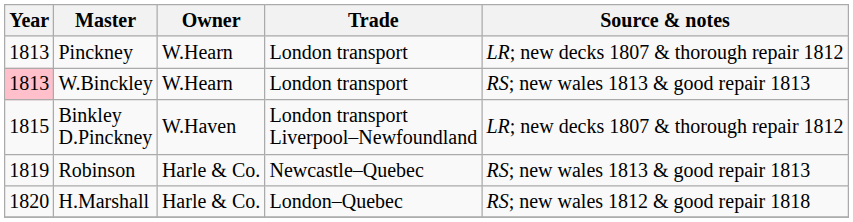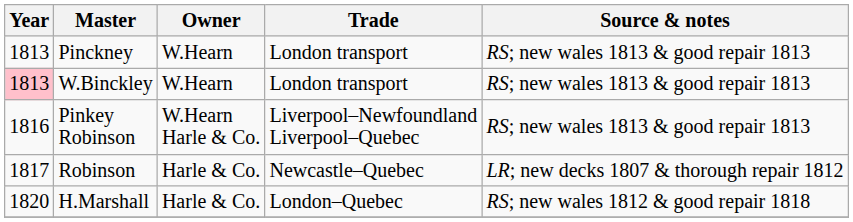 <table class=" wikitable">
 <tr>
 <th>Year</th>
 <th>Master</th>
 <th>Owner</th>
 <th>Trade</th>
 <th>Source & notes</th>
 </tr>
 <tr>
 <td>1813</td>
 <td>Pinckney</td>
 <td>W.Hearn</td>
 <td>London transport</td>
-<td><em>LR</em>; new decks 1807 & thorough repair 1812</td>
+<td><em>RS</em>; new wales 1813 & good repair 1813</td>
 </tr>
 <tr>
 <td style="background: pink;">1813</td>
 <td>W.Binckley</td>
 <td>W.Hearn</td>
 <td>London transport</td>
 <td><em>RS</em>; new wales 1813 & good repair 1813</td>
 </tr>
 <tr>
-<td>1815</td>
-<td>Binkley<br>D.Pinckney</td>
-<td>W.Haven</td>
-<td>London transport<br>Liverpool–Newfoundland</td>
-<td><em>LR</em>; new decks 1807 & thorough repair 1812</td>
+<td>1816</td>
+<td>Pinkey<br>Robinson</td>
+<td>W.Hearn<br>Harle & Co.</td>
+<td>Liverpool–Newfoundland<br>Liverpool–Quebec</td>
+<td><em>RS</em>; new wales 1813 & good repair 1813</td>
 </tr>
 <tr>
-<td>1819</td>
+<td>1817</td>
 <td>Robinson</td>
 <td>Harle & Co.</td>
 <td>Newcastle–Quebec</td>
-<td><em>RS</em>; new wales 1813 & good repair 1813</td>
+<td><em>LR</em>; new decks 1807 & thorough repair 1812</td>
 </tr>
 <tr>
 <td>1820</td>
 <td>H.Marshall</td>
 <td>Harle & Co.</td>
 <td>London–Quebec</td>
 <td><em>RS</em>; new wales 1812 & good repair 1818</td>
 </tr>
 <tr>
 </tr>
 </table>
